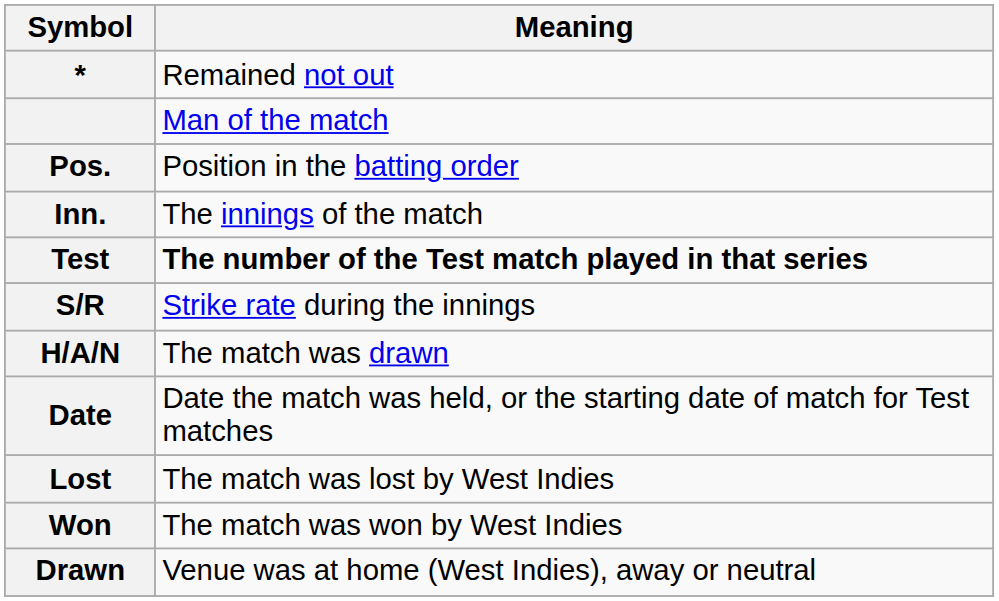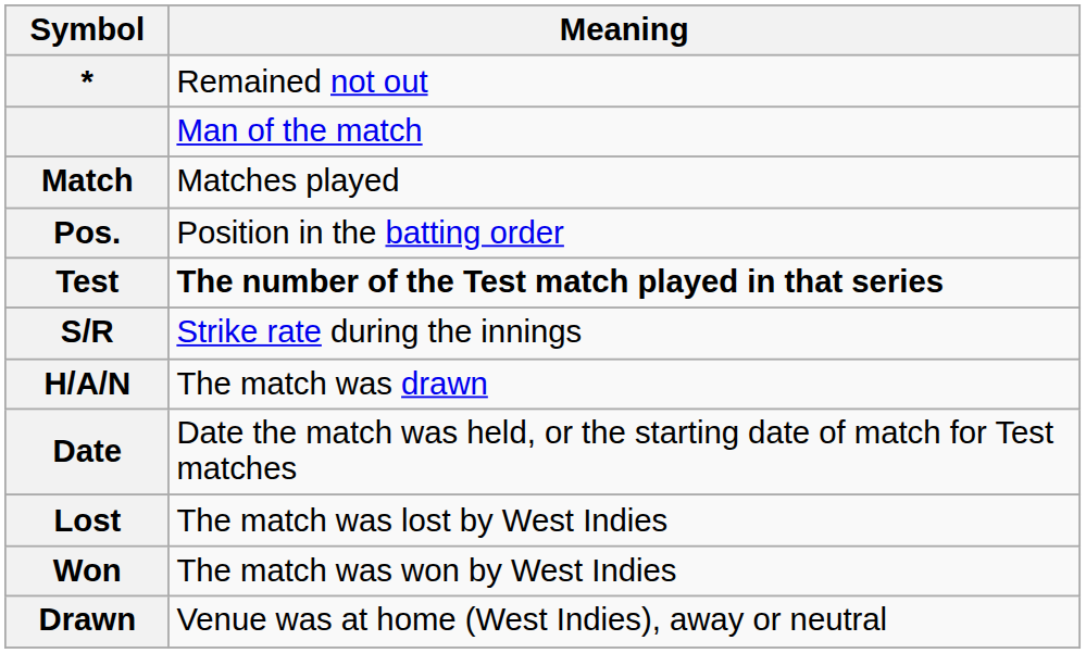 <table class="wikitable plainrowheaders" border="1">
 <tr>
 <th scope="col" style="width:75px">Symbol</th>
 <th scope="col" style="width:450px">Meaning</th>
 </tr>
 <tr>
 <th scope="row">*</th>
 <td>Remained <a href='#'>not out</a></td>
 </tr>
 <tr>
 <th scope="row"></th>
 <td><a href='#'>Man of the match</a></td>
 </tr>
 <tr>
+<th scope="row">Match</th>
+<td>Matches played</td>
+</tr>
+<tr>
 <th scope="row">Pos.</th>
 <td>Position in the <a href='#'>batting order</a></td>
-</tr>
-<tr>
-<th scope="row">Inn.</th>
-<td>The <a href='#'>innings</a> of the match</td>
 </tr>
 <tr>
 <th scope="row">Test</th>
 <td><strong>The number of the Test match played in that series</strong></td>
 </tr>
 <tr>
 <th scope="row">S/R</th>
 <td><a href='#'>Strike rate</a> during the innings</td>
 </tr>
 <tr>
 <th scope="row">H/A/N</th>
 <td>The match was <a href='#'>drawn</a></td>
 </tr>
 <tr>
 <th scope="row">Date</th>
 <td>Date the match was held, or the starting date of match for Test matches</td>
 </tr>
 <tr>
 <th scope="row">Lost</th>
 <td>The match was lost by West Indies</td>
 </tr>
 <tr>
 <th scope="row">Won</th>
 <td>The match was won by West Indies</td>
 </tr>
 <tr>
 <th scope="row">Drawn</th>
 <td>Venue was at home (West Indies), away or neutral</td>
 </tr>
 </table>
